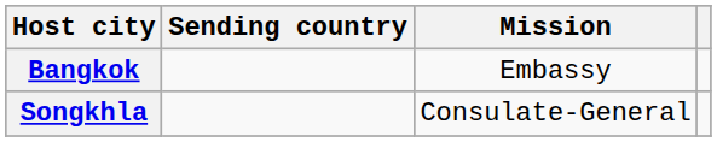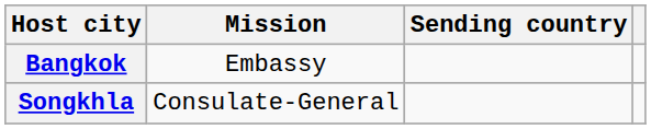 <table class="wikitable plainrowheaders">
 <tr>
 <th scope="col">Host city</th>
+<th scope="col">Mission</th>
 <th scope="col">Sending country</th>
-<th scope="col">Mission</th>
 <th scope="col"></th>
 </tr>
 <tr>
 <th rowspan="1"><a href='#'>Bangkok</a></th>
+<td style="text-align:center;">Embassy</td>
 <td></td>
-<td style="text-align:center;">Embassy</td>
 <td style="text-align:center;"></td>
 </tr>
 <tr>
 <th rowspan="1"><a href='#'>Songkhla</a></th>
+<td style="text-align:center;">Consulate-General</td>
 <td></td>
-<td style="text-align:center;">Consulate-General</td>
 <td style="text-align:center;"></td>
 </tr>
 </table>
